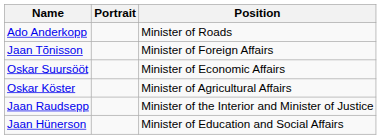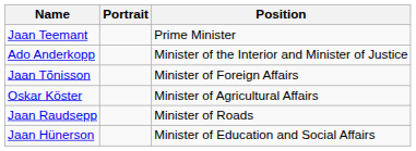 <table class="wikitable">
 <tr>
 <th>Name</th>
 <th>Portrait</th>
 <th>Position</th>
 </tr>
 <tr>
+<td><a href='#'>Jaan Teemant</a></td>
+<td></td>
+<td>Prime Minister</td>
+</tr>
+<tr>
 <td><a href='#'>Ado Anderkopp</a></td>
 <td></td>
-<td>Minister of Roads</td>
+<td>Minister of the Interior and Minister of Justice</td>
 </tr>
 <tr>
 <td><a href='#'>Jaan Tõnisson</a></td>
 <td></td>
 <td>Minister of Foreign Affairs</td>
-</tr>
-<tr>
-<td><a href='#'>Oskar Suursööt</a></td>
-<td></td>
-<td>Minister of Economic Affairs</td>
 </tr>
 <tr>
 <td><a href='#'>Oskar Köster</a></td>
 <td></td>
 <td>Minister of Agricultural Affairs</td>
 </tr>
 <tr>
 <td><a href='#'>Jaan Raudsepp</a></td>
 <td></td>
-<td>Minister of the Interior and Minister of Justice</td>
+<td>Minister of Roads</td>
 </tr>
 <tr>
 <td><a href='#'>Jaan Hünerson</a></td>
 <td></td>
 <td>Minister of Education and Social Affairs</td>
 </tr>
 </table>
